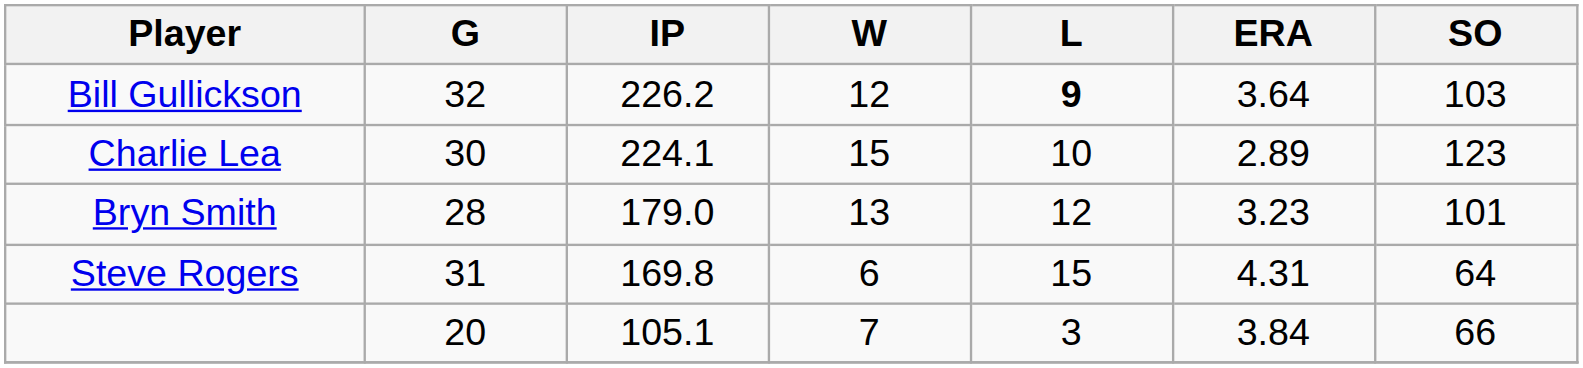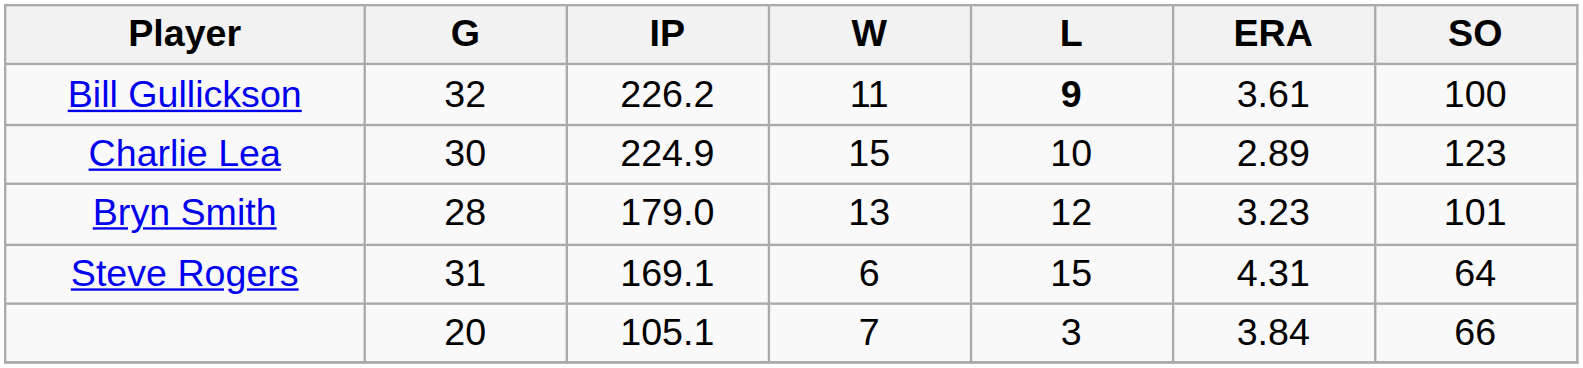 <table class="wikitable sortable">
 <tr>
 <th bgcolor="#DDDDFF" width="16%">Player</th>
 <th bgcolor="#DDDDFF" width="9%">G</th>
 <th bgcolor="#DDDDFF" width="9%">IP</th>
 <th bgcolor="#DDDDFF" width="9%">W</th>
 <th bgcolor="#DDDDFF" width="9%">L</th>
 <th bgcolor="#DDDDFF" width="9%">ERA</th>
 <th bgcolor="#DDDDFF" width="9%">SO</th>
 </tr>
 <tr align="center">
 <td><a href='#'>Bill Gullickson</a></td>
 <td>32</td>
 <td>226.2</td>
-<td>12</td>
+<td>11</td>
 <td><strong>9</strong></td>
-<td>3.64</td>
-<td>103</td>
+<td>3.61</td>
+<td>100</td>
 </tr>
 <tr align=center>
 <td><a href='#'>Charlie Lea</a></td>
 <td>30</td>
-<td>224.1</td>
+<td>224.9</td>
 <td>15</td>
 <td>10</td>
 <td>2.89</td>
 <td>123</td>
 </tr>
 <tr align=center>
 <td><a href='#'>Bryn Smith</a></td>
 <td>28</td>
 <td>179.0</td>
 <td>13</td>
 <td>12</td>
 <td>3.23</td>
 <td>101</td>
 </tr>
 <tr align=center>
 <td><a href='#'>Steve Rogers</a></td>
 <td>31</td>
-<td>169.8</td>
+<td>169.1</td>
 <td>6</td>
 <td>15</td>
 <td>4.31</td>
 <td>64</td>
 </tr>
 <tr align=center>
 <td></td>
 <td>20</td>
 <td>105.1</td>
 <td>7</td>
 <td>3</td>
 <td>3.84</td>
 <td>66</td>
 </tr>
 <tr align="center">
 </tr>
 </table>
